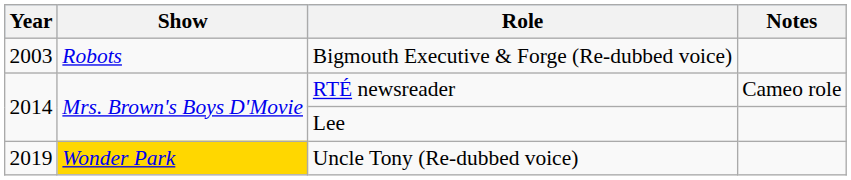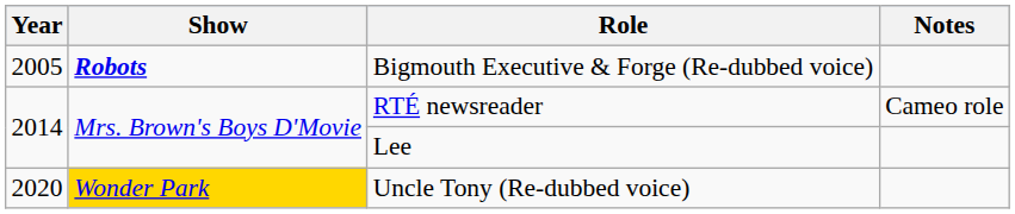 <table class="wikitable">
 <tr style="background:#b0c4de; text-align:center;">
 <th>Year</th>
 <th>Show</th>
 <th>Role</th>
 <th>Notes</th>
 </tr>
 <tr>
-<td>2003</td>
-<td><em><a href='#'>Robots</a></em></td>
+<td>2005</td>
+<td><strong><em><a href='#'>Robots</a></em></strong></td>
 <td>Bigmouth Executive & Forge (Re-dubbed voice)</td>
 <td></td>
 </tr>
 <tr>
 <td rowspan="2">2014</td>
 <td rowspan="2"><em><a href='#'>Mrs. Brown's Boys D'Movie</a></em></td>
 <td><a href='#'>RTÉ</a> newsreader</td>
 <td>Cameo role</td>
 </tr>
 <tr>
 <td>Lee</td>
 <td></td>
 </tr>
 <tr>
-<td>2019</td>
+<td>2020</td>
 <td style="background: gold;"><em><a href='#'>Wonder Park</a></em></td>
 <td>Uncle Tony (Re-dubbed voice)</td>
 <td></td>
 </tr>
 </table>
